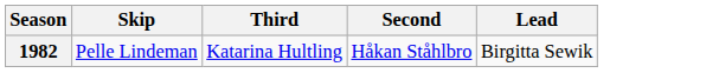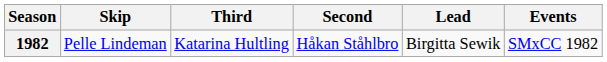 <table class="wikitable">
 <tr>
 <th scope="col">Season</th>
 <th scope="col">Skip</th>
 <th scope="col">Third</th>
 <th scope="col">Second</th>
 <th scope="col">Lead</th>
+<th scope="col">Events</th>
 </tr>
 <tr>
 <th scope="row">1982</th>
 <td><a href='#'>Pelle Lindeman</a></td>
 <td><a href='#'>Katarina Hultling</a></td>
 <td><a href='#'>Håkan Ståhlbro</a></td>
 <td>Birgitta Sewik</td>
+<td><a href='#'>SMxCC</a> 1982 </td>
 </tr>
 </table>
